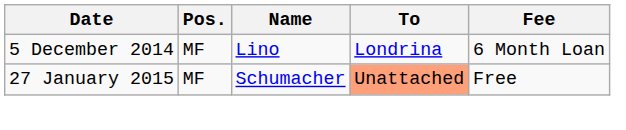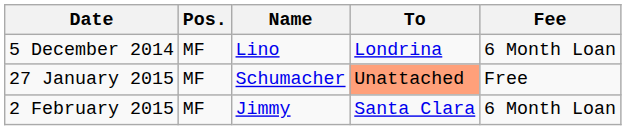 <table class="wikitable">
 <tr>
 <th>Date</th>
 <th>Pos.</th>
 <th>Name</th>
 <th>To</th>
 <th>Fee</th>
 </tr>
 <tr>
 <td>5 December 2014</td>
 <td>MF</td>
 <td> <a href='#'>Lino</a></td>
 <td> <a href='#'>Londrina</a></td>
 <td>6 Month Loan</td>
 </tr>
 <tr>
 <td>27 January 2015</td>
 <td>MF</td>
 <td> <a href='#'>Schumacher</a></td>
 <td style="background: lightsalmon;">Unattached</td>
 <td>Free </td>
 </tr>
+<tr>
+<td>2 February 2015</td>
+<td>MF</td>
+<td> <a href='#'>Jimmy</a></td>
+<td> <a href='#'>Santa Clara</a></td>
+<td>6 Month Loan</td>
+</tr>
 </table>
